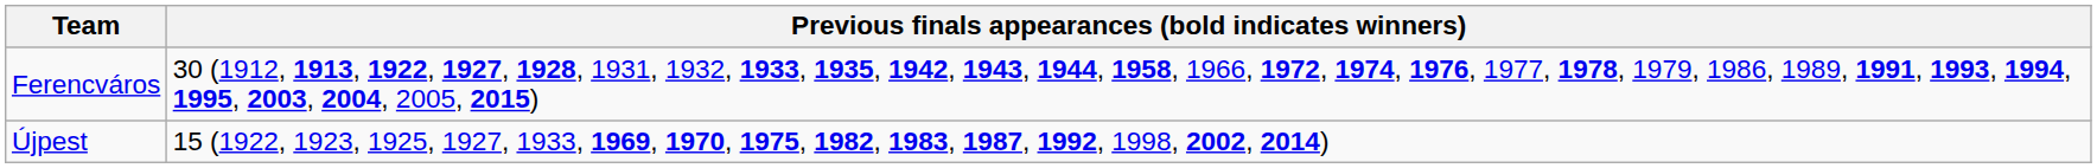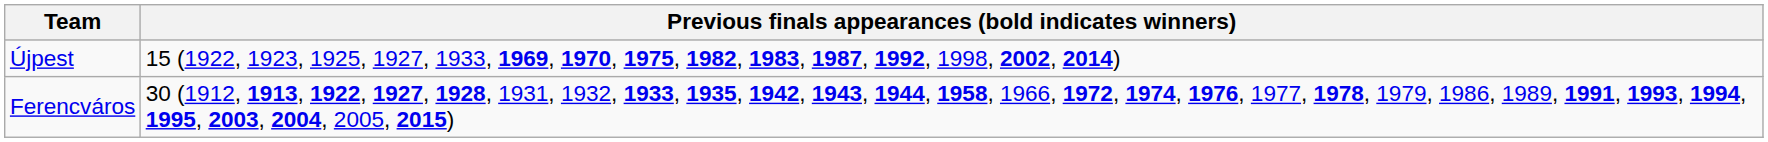 <table class="wikitable">
 <tr>
 <th>Team</th>
 <th>Previous finals appearances (bold indicates winners)</th>
 </tr>
 <tr>
+<td><a href='#'>Újpest</a></td>
+<td>15 (<a href='#'>1922</a>, <a href='#'>1923</a>, <a href='#'>1925</a>, <a href='#'>1927</a>, <a href='#'>1933</a>, <strong><a href='#'>1969</a></strong>, <strong><a href='#'>1970</a></strong>, <strong><a href='#'>1975</a></strong>, <strong><a href='#'>1982</a></strong>, <strong><a href='#'>1983</a></strong>, <strong><a href='#'>1987</a></strong>, <strong><a href='#'>1992</a></strong>, <a href='#'>1998</a>, <strong><a href='#'>2002</a></strong>, <strong><a href='#'>2014</a></strong>)</td>
+</tr>
+<tr>
 <td><a href='#'>Ferencváros</a></td>
 <td>30 (<a href='#'>1912</a>, <strong><a href='#'>1913</a></strong>, <strong><a href='#'>1922</a></strong>, <strong><a href='#'>1927</a></strong>, <strong><a href='#'>1928</a></strong>, <a href='#'>1931</a>, <a href='#'>1932</a>, <strong><a href='#'>1933</a></strong>, <strong><a href='#'>1935</a></strong>, <strong><a href='#'>1942</a></strong>, <strong><a href='#'>1943</a></strong>, <strong><a href='#'>1944</a></strong>, <strong><a href='#'>1958</a></strong>, <a href='#'>1966</a>, <strong><a href='#'>1972</a></strong>, <strong><a href='#'>1974</a></strong>, <strong><a href='#'>1976</a></strong>, <a href='#'>1977</a>, <strong><a href='#'>1978</a></strong>, <a href='#'>1979</a>, <a href='#'>1986</a>, <a href='#'>1989</a>, <strong><a href='#'>1991</a></strong>, <strong><a href='#'>1993</a></strong>, <strong><a href='#'>1994</a></strong>, <strong><a href='#'>1995</a></strong>, <strong><a href='#'>2003</a></strong>, <strong><a href='#'>2004</a></strong>, <a href='#'>2005</a>, <strong><a href='#'>2015</a></strong>)</td>
 </tr>
-<tr>
-<td><a href='#'>Újpest</a></td>
-<td>15 (<a href='#'>1922</a>, <a href='#'>1923</a>, <a href='#'>1925</a>, <a href='#'>1927</a>, <a href='#'>1933</a>, <strong><a href='#'>1969</a></strong>, <strong><a href='#'>1970</a></strong>, <strong><a href='#'>1975</a></strong>, <strong><a href='#'>1982</a></strong>, <strong><a href='#'>1983</a></strong>, <strong><a href='#'>1987</a></strong>, <strong><a href='#'>1992</a></strong>, <a href='#'>1998</a>, <strong><a href='#'>2002</a></strong>, <strong><a href='#'>2014</a></strong>)</td>
-</tr>
 </table>
